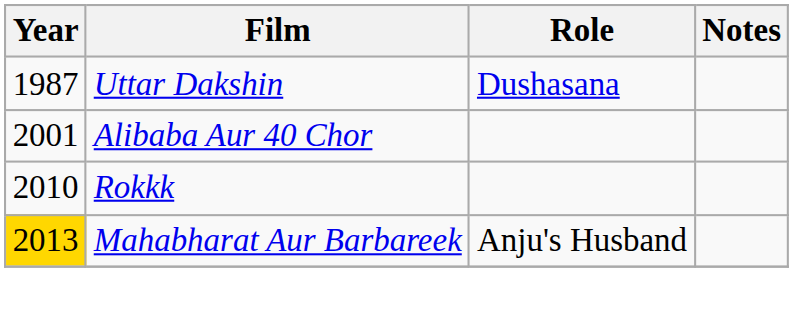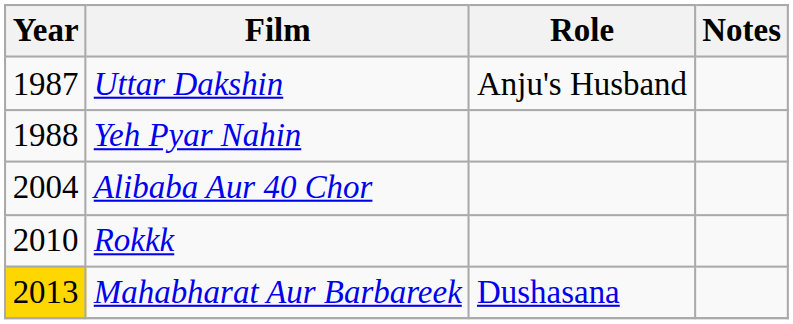 <table class="wikitable sortable">
 <tr>
 <th>Year</th>
 <th>Film</th>
 <th>Role</th>
 <th>Notes</th>
 </tr>
 <tr>
 <td>1987</td>
 <td><em><a href='#'>Uttar Dakshin</a></em></td>
-<td><a href='#'>Dushasana</a></td>
+<td>Anju's Husband</td>
 <td></td>
 </tr>
 <tr>
-<td>2001</td>
+<td>1988</td>
+<td><em><a href='#'>Yeh Pyar Nahin</a></em></td>
+<td></td>
+<td></td>
+</tr>
+<tr>
+<td>2004</td>
 <td><em><a href='#'>Alibaba Aur 40 Chor</a></em></td>
 <td></td>
 <td></td>
 </tr>
 <tr>
 <td>2010</td>
 <td><em><a href='#'>Rokkk</a></em></td>
 <td></td>
 <td></td>
 </tr>
 <tr>
 <td style="background: gold;">2013</td>
 <td><em><a href='#'>Mahabharat Aur Barbareek</a></em></td>
-<td>Anju's Husband</td>
+<td><a href='#'>Dushasana</a></td>
 <td></td>
 </tr>
 <tr>
 </tr>
 </table>
